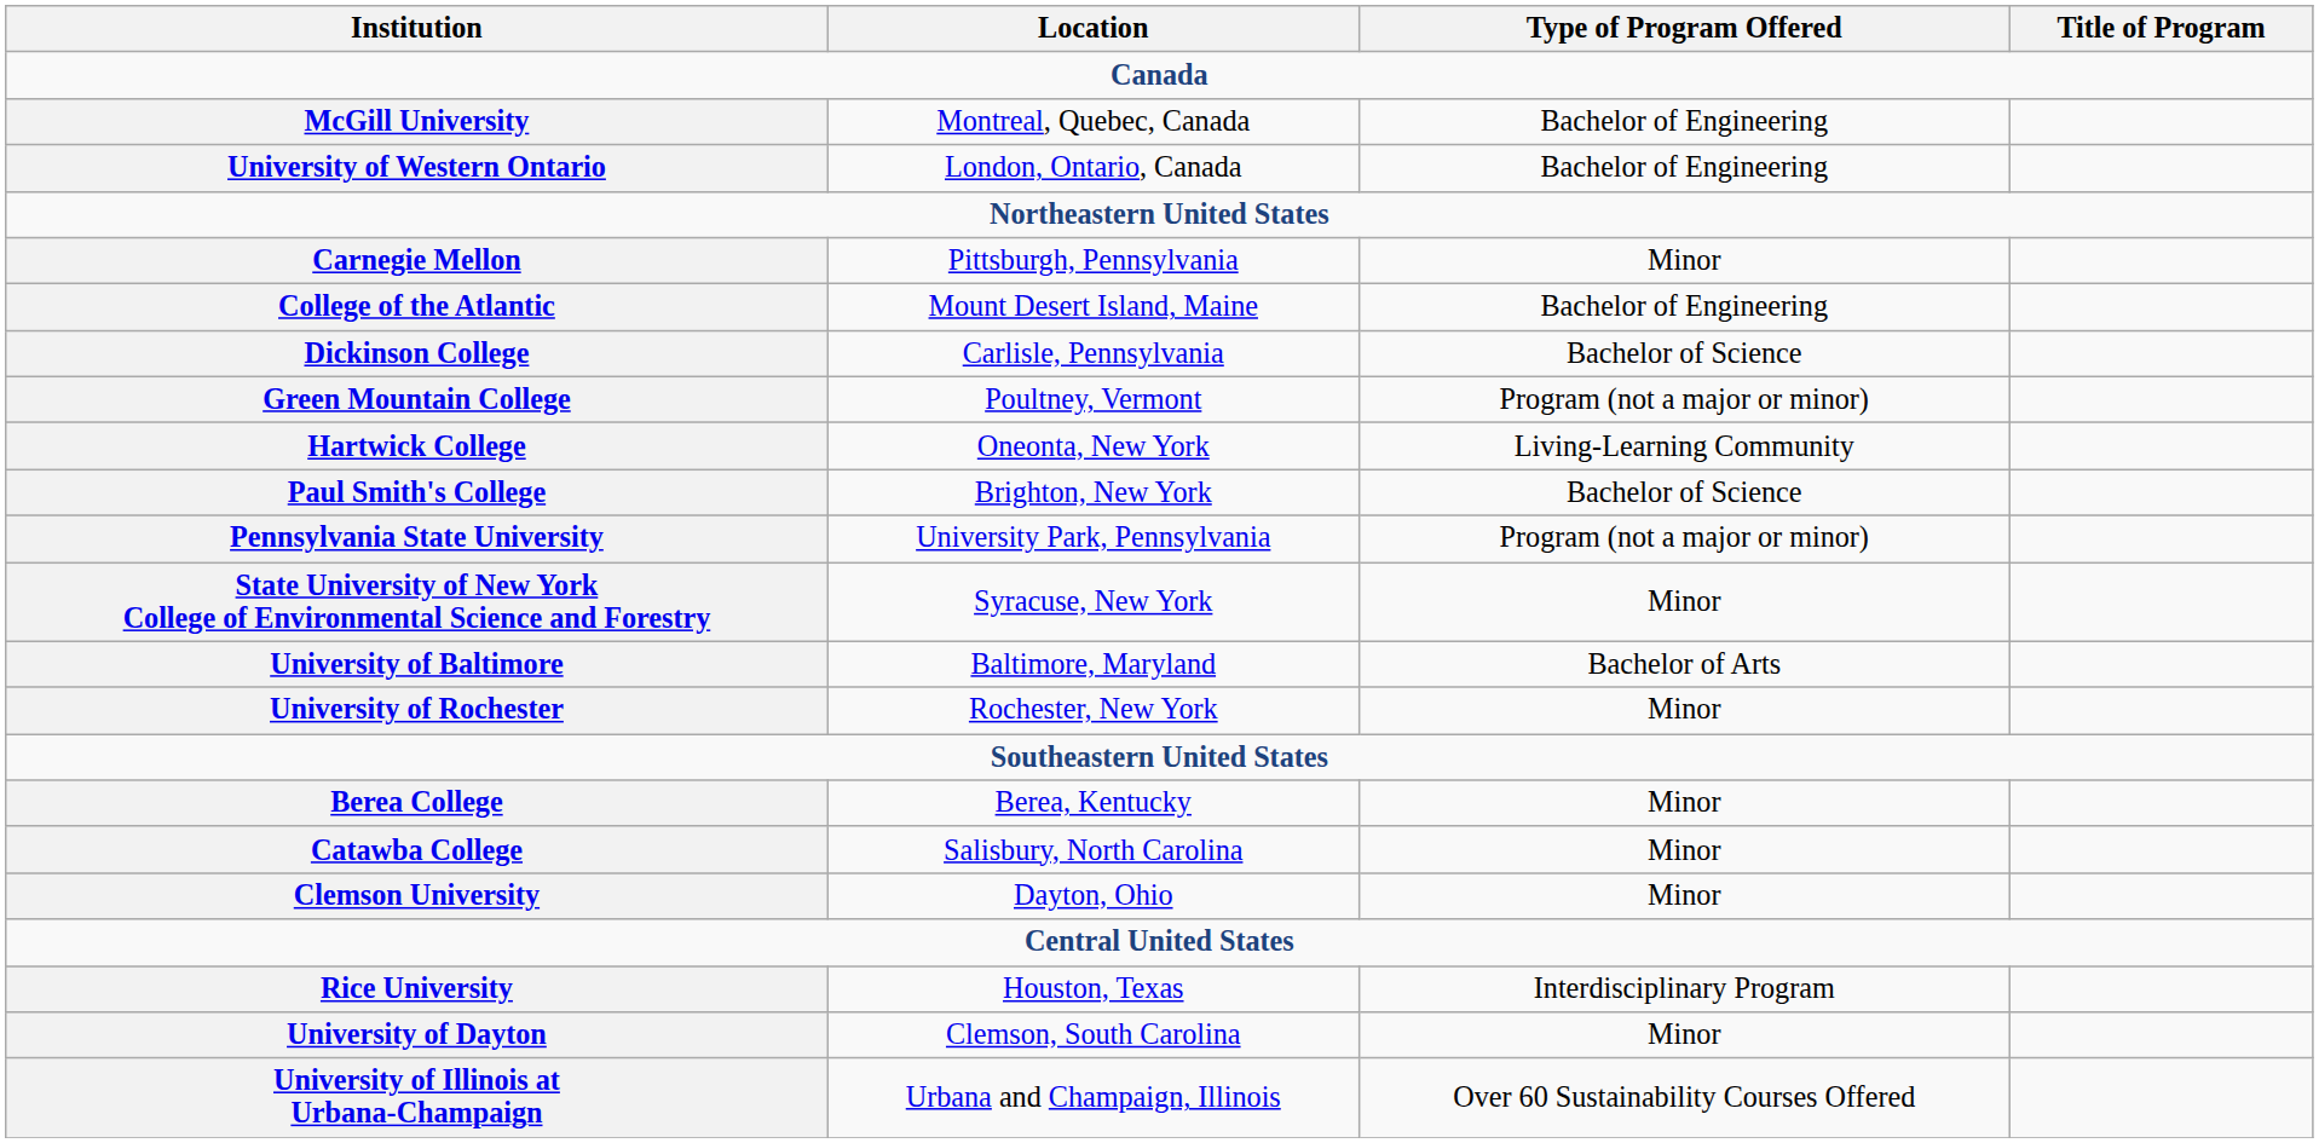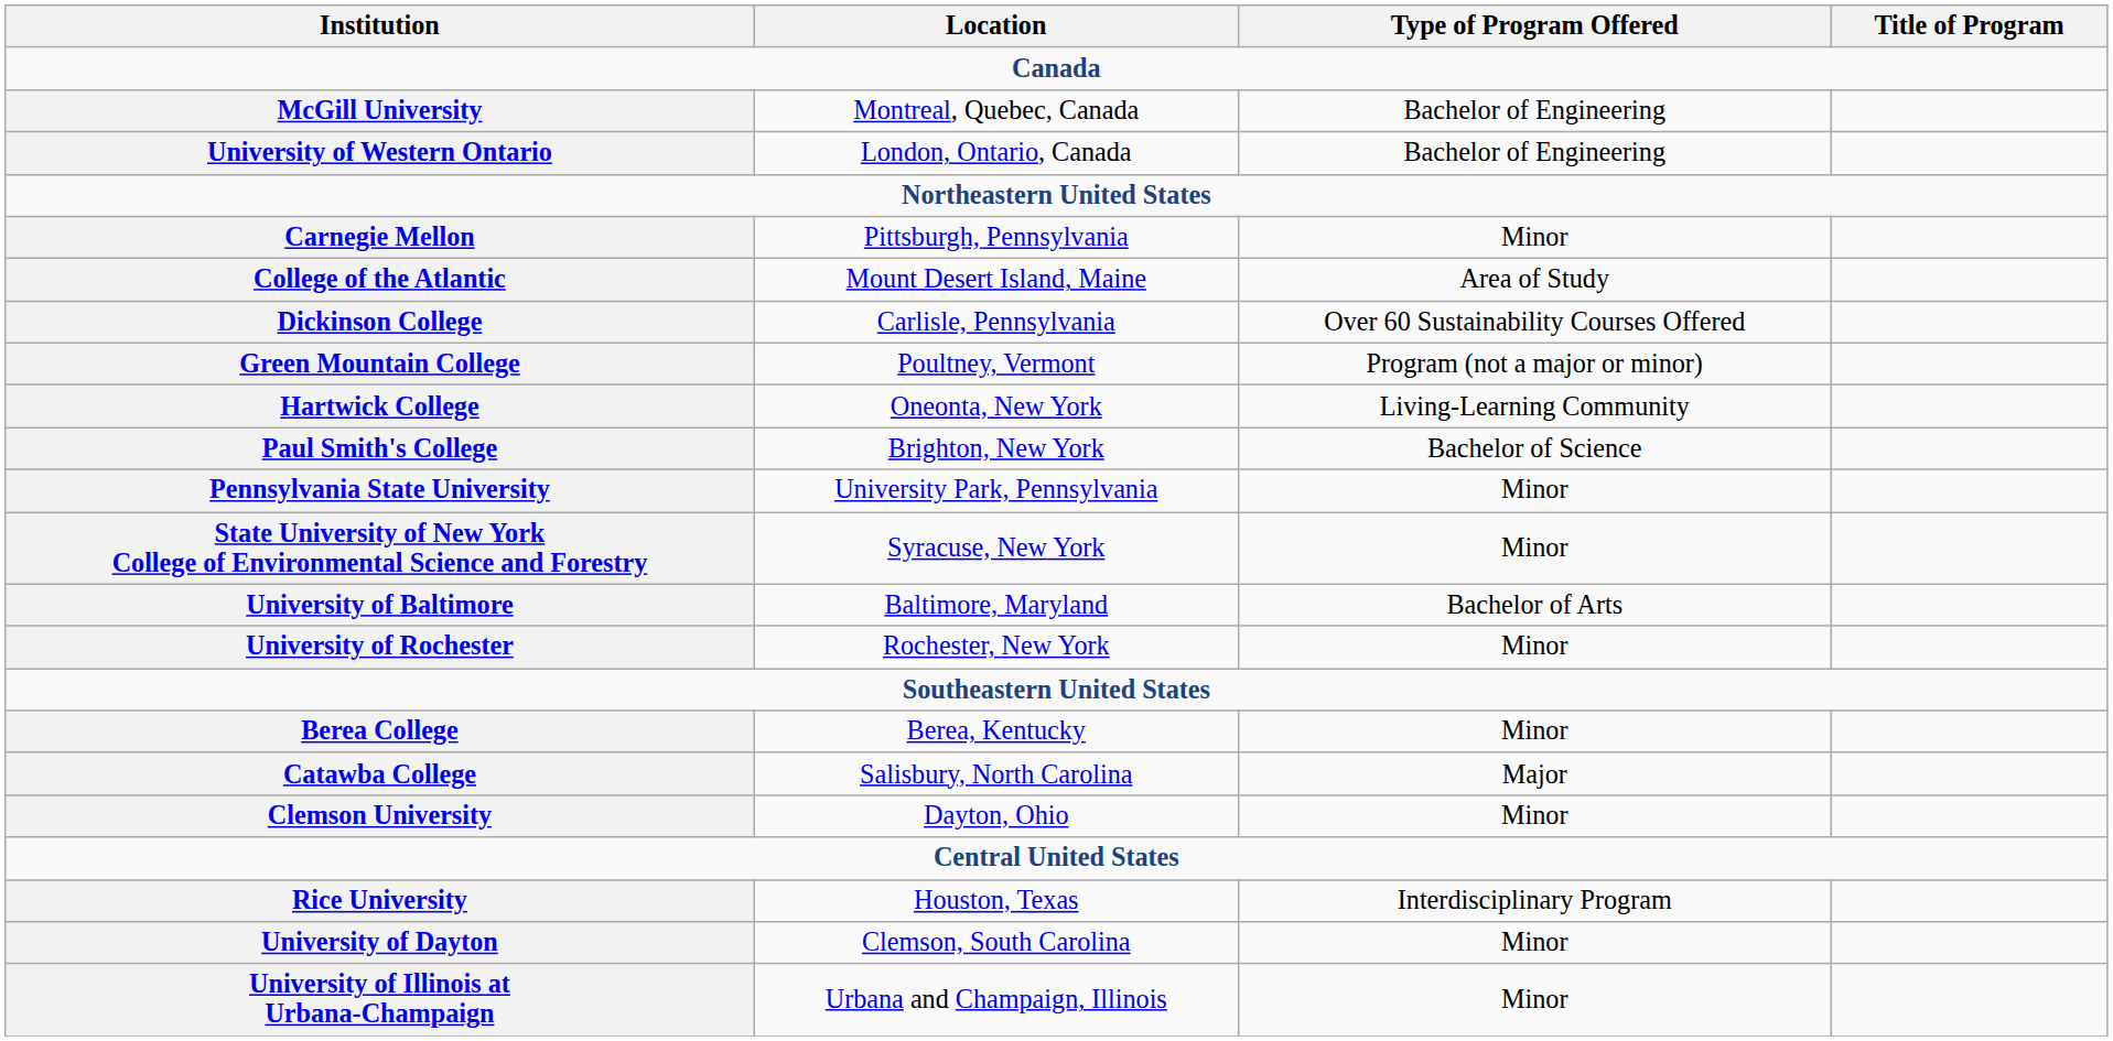 <table class="wikitable sortable" style="text-align:center;" width=100%>
 <tr>
 <th>Institution</th>
 <th>Location</th>
 <th>Type of Program Offered</th>
 <th>Title of Program</th>
 </tr>
 <tr>
 <td colspan=8 style="color: #1D427D"><strong>Canada</strong></td>
 </tr>
 <tr>
 <th><a href='#'>McGill University</a></th>
 <td><a href='#'>Montreal</a>, Quebec, Canada</td>
 <td>Bachelor of Engineering</td>
 <td></td>
 </tr>
 <tr>
 <th><a href='#'>University of Western Ontario</a></th>
 <td><a href='#'>London, Ontario</a>, Canada</td>
 <td>Bachelor of Engineering</td>
 <td></td>
 </tr>
 <tr>
 <td colspan=8 style="color: #1D427D"><strong>Northeastern United States</strong></td>
 </tr>
 <tr>
 <th><a href='#'>Carnegie Mellon</a></th>
 <td><a href='#'>Pittsburgh, Pennsylvania</a></td>
 <td>Minor</td>
 <td></td>
 </tr>
 <tr>
 <th><a href='#'>College of the Atlantic</a></th>
 <td><a href='#'>Mount Desert Island, Maine</a></td>
-<td>Bachelor of Engineering</td>
+<td>Area of Study</td>
 <td><br></td>
 </tr>
 <tr>
 <th><a href='#'>Dickinson College</a></th>
 <td><a href='#'>Carlisle, Pennsylvania</a></td>
-<td>Bachelor of Science</td>
+<td>Over 60 Sustainability Courses Offered</td>
 <td></td>
 </tr>
 <tr>
 <th><a href='#'>Green Mountain College</a></th>
 <td><a href='#'>Poultney, Vermont</a></td>
 <td>Program (not a major or minor)</td>
 <td></td>
 </tr>
 <tr>
 <th><a href='#'>Hartwick College</a></th>
 <td><a href='#'>Oneonta, New York</a></td>
 <td>Living-Learning Community</td>
 <td></td>
 </tr>
 <tr>
 <th><a href='#'>Paul Smith's College</a></th>
 <td><a href='#'>Brighton, New York</a></td>
 <td>Bachelor of Science</td>
 <td></td>
 </tr>
 <tr>
 <th><a href='#'>Pennsylvania State University</a></th>
 <td><a href='#'>University Park, Pennsylvania</a></td>
-<td>Program (not a major or minor)</td>
+<td>Minor</td>
 <td></td>
 </tr>
 <tr>
 <th><a href='#'>State University of New York<br>College of Environmental Science and Forestry</a></th>
 <td><a href='#'>Syracuse, New York</a></td>
 <td>Minor</td>
 <td></td>
 </tr>
 <tr>
 <th><a href='#'>University of Baltimore</a></th>
 <td><a href='#'>Baltimore, Maryland</a></td>
 <td>Bachelor of Arts</td>
 <td></td>
 </tr>
 <tr>
 <th><a href='#'>University of Rochester</a></th>
 <td><a href='#'>Rochester, New York</a></td>
 <td>Minor</td>
 <td></td>
 </tr>
 <tr>
 <td colspan=8 style="color: #1D427D"><strong>Southeastern United States</strong></td>
 </tr>
 <tr>
 <th><a href='#'>Berea College</a></th>
 <td><a href='#'>Berea, Kentucky</a></td>
 <td>Minor</td>
 <td></td>
 </tr>
 <tr>
 <th><a href='#'>Catawba College</a></th>
 <td><a href='#'>Salisbury, North Carolina</a></td>
-<td>Minor</td>
+<td>Major</td>
 <td></td>
 </tr>
 <tr>
 <th><a href='#'>Clemson University</a></th>
 <td><a href='#'>Dayton, Ohio</a></td>
 <td>Minor</td>
 <td></td>
 </tr>
 <tr>
 <td colspan=8 style="color: #1D427D"><strong>Central United States</strong></td>
 </tr>
 <tr>
 <th><a href='#'>Rice University</a></th>
 <td><a href='#'>Houston, Texas</a></td>
 <td>Interdisciplinary Program</td>
 <td></td>
 </tr>
 <tr>
 <th><a href='#'>University of Dayton</a></th>
 <td><a href='#'>Clemson, South Carolina</a></td>
 <td>Minor</td>
 <td></td>
 </tr>
 <tr>
 <th><a href='#'>University of Illinois at<br>Urbana-Champaign</a></th>
 <td><a href='#'>Urbana</a> and <a href='#'>Champaign, Illinois</a></td>
-<td>Over 60 Sustainability Courses Offered</td>
+<td>Minor</td>
 <td><br></td>
 </tr>
 </table>
